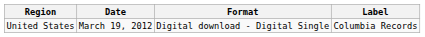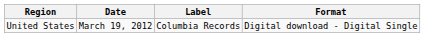 <table class=wikitable>
 <tr>
 <th>Region</th>
 <th>Date</th>
+<th>Label</th>
 <th>Format</th>
-<th>Label</th>
 </tr>
 <tr>
 <td rowspan="1">United States</td>
 <td>March 19, 2012</td>
+<td rowspan="1">Columbia Records</td>
 <td>Digital download - Digital Single</td>
-<td rowspan="1">Columbia Records</td>
 </tr>
 </table>
